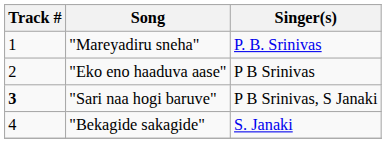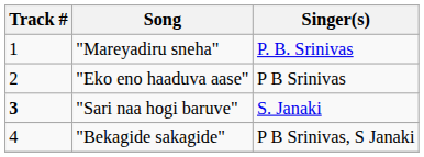 <table class="wikitable" style="font-size:95%;">
 <tr>
 <th>Track #</th>
 <th>Song</th>
 <th>Singer(s)</th>
 </tr>
 <tr>
 <td>1</td>
 <td>"Mareyadiru sneha"</td>
 <td><a href='#'>P. B. Srinivas</a></td>
 </tr>
 <tr>
 <td>2</td>
 <td>"Eko eno haaduva aase"</td>
 <td>P B Srinivas</td>
 </tr>
 <tr>
 <td><strong>3</strong></td>
 <td>"Sari naa hogi baruve"</td>
-<td>P B Srinivas, S Janaki</td>
+<td><a href='#'>S. Janaki</a></td>
 </tr>
 <tr>
 <td>4</td>
 <td>"Bekagide sakagide"</td>
-<td><a href='#'>S. Janaki</a></td>
+<td>P B Srinivas, S Janaki</td>
 </tr>
 <tr>
 </tr>
 </table>
